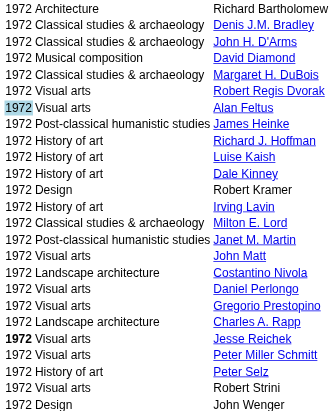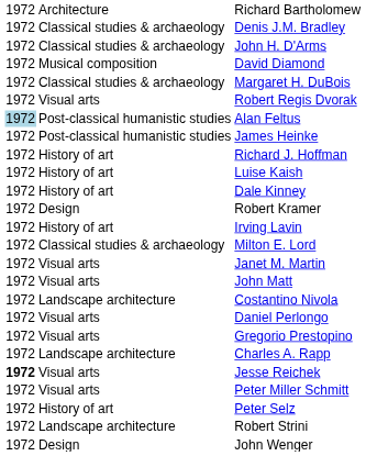 <table Visual arts||>
 <tr>
 <td>1972</td>
 <td>Architecture</td>
 <td>Richard Bartholomew</td>
 </tr>
 <tr>
 <td>1972</td>
 <td>Classical studies & archaeology</td>
 <td><a href='#'>Denis J.M. Bradley</a></td>
 </tr>
 <tr>
 <td>1972</td>
 <td>Classical studies & archaeology</td>
 <td><a href='#'>John H. D'Arms</a></td>
 </tr>
 <tr>
 <td>1972</td>
 <td>Musical composition</td>
 <td><a href='#'>David Diamond</a></td>
 </tr>
 <tr>
 <td>1972</td>
 <td>Classical studies & archaeology</td>
 <td><a href='#'>Margaret H. DuBois</a></td>
 </tr>
 <tr>
 <td>1972</td>
 <td>Visual arts</td>
 <td><a href='#'>Robert Regis Dvorak</a></td>
 </tr>
 <tr>
 <td style="background: lightblue;">1972</td>
-<td>Visual arts</td>
+<td>Post-classical humanistic studies</td>
 <td><a href='#'>Alan Feltus</a></td>
 </tr>
 <tr>
 <td>1972</td>
 <td>Post-classical humanistic studies</td>
 <td><a href='#'>James Heinke</a></td>
 </tr>
 <tr>
 <td>1972</td>
 <td>History of art</td>
 <td><a href='#'>Richard J. Hoffman</a></td>
 </tr>
 <tr>
 <td>1972</td>
 <td>History of art</td>
 <td><a href='#'>Luise Kaish</a></td>
 </tr>
 <tr>
 <td>1972</td>
 <td>History of art</td>
 <td><a href='#'>Dale Kinney</a></td>
 </tr>
 <tr>
 <td>1972</td>
 <td>Design</td>
 <td>Robert Kramer</td>
 </tr>
 <tr>
 <td>1972</td>
 <td>History of art</td>
 <td><a href='#'>Irving Lavin</a></td>
 </tr>
 <tr>
 <td>1972</td>
 <td>Classical studies & archaeology</td>
 <td><a href='#'>Milton E. Lord</a></td>
 </tr>
 <tr>
 <td>1972</td>
-<td>Post-classical humanistic studies</td>
+<td>Visual arts</td>
 <td><a href='#'>Janet M. Martin</a></td>
 </tr>
 <tr>
 <td>1972</td>
 <td>Visual arts</td>
 <td><a href='#'>John Matt</a></td>
 </tr>
 <tr>
 <td>1972</td>
 <td>Landscape architecture</td>
 <td><a href='#'>Costantino Nivola</a></td>
 </tr>
 <tr>
 <td>1972</td>
 <td>Visual arts</td>
 <td><a href='#'>Daniel Perlongo</a></td>
 </tr>
 <tr>
 <td>1972</td>
 <td>Visual arts</td>
 <td><a href='#'>Gregorio Prestopino</a></td>
 </tr>
 <tr>
 <td>1972</td>
 <td>Landscape architecture</td>
 <td><a href='#'>Charles A. Rapp</a></td>
 </tr>
 <tr>
 <td><strong>1972</strong></td>
 <td>Visual arts</td>
 <td><a href='#'>Jesse Reichek</a></td>
 </tr>
 <tr>
 <td>1972</td>
 <td>Visual arts</td>
 <td><a href='#'>Peter Miller Schmitt</a></td>
 </tr>
 <tr>
 <td>1972</td>
 <td>History of art</td>
 <td><a href='#'>Peter Selz</a></td>
 </tr>
 <tr>
 <td>1972</td>
-<td>Visual arts</td>
+<td>Landscape architecture</td>
 <td>Robert Strini</td>
 </tr>
 <tr>
 <td>1972</td>
 <td>Design</td>
 <td>John Wenger</td>
 </tr>
 </table>
